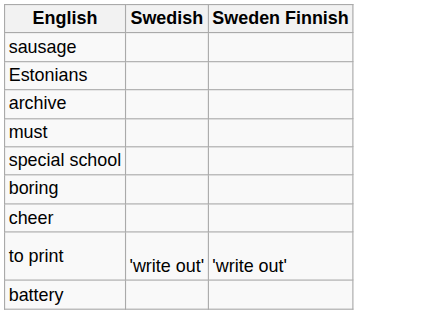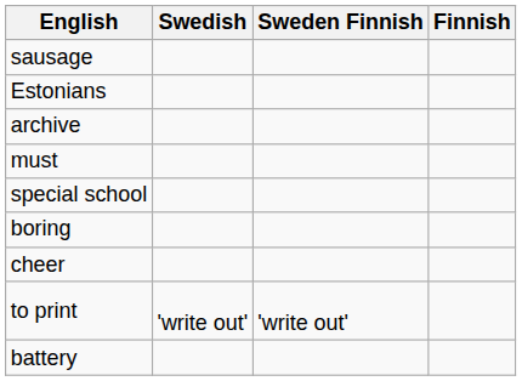 <table class="wikitable">
 <tr>
 <th>English</th>
 <th>Swedish</th>
 <th><strong>Sweden Finnish</strong></th>
+<th>Finnish</th>
 </tr>
 <tr>
 <td>sausage</td>
+<td></td>
 <td></td>
 <td></td>
 </tr>
 <tr>
 <td>Estonians</td>
 <td></td>
 <td></td>
+<td></td>
 </tr>
 <tr>
 <td>archive</td>
+<td></td>
 <td></td>
 <td></td>
 </tr>
 <tr>
 <td>must</td>
 <td></td>
 <td></td>
+<td></td>
 </tr>
 <tr>
 <td>special school</td>
+<td></td>
 <td></td>
 <td></td>
 </tr>
 <tr>
 <td>boring</td>
 <td></td>
 <td></td>
+<td></td>
 </tr>
 <tr>
 <td>cheer</td>
+<td></td>
 <td></td>
 <td></td>
 </tr>
 <tr>
 <td>to print</td>
 <td><br>'write out'</td>
 <td><br>'write out'</td>
+<td></td>
 </tr>
 <tr>
 <td>battery</td>
 <td></td>
 <td></td>
+<td></td>
 </tr>
 </table>
